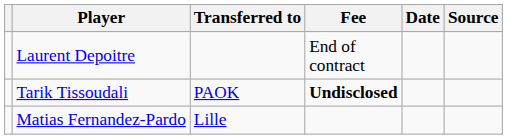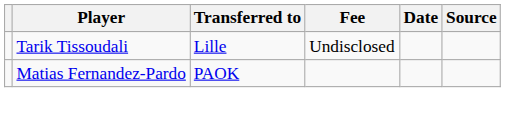 <table class="wikitable plainrowheaders sortable">
 <tr>
 <th></th>
 <th scope="col">Player</th>
 <th>Transferred to</th>
 <th style="width: 80px;">Fee</th>
 <th scope="col">Date</th>
 <th scope="col">Source</th>
 </tr>
 <tr>
 <td align="center"></td>
-<td> <a href='#'>Laurent Depoitre</a></td>
-<td></td>
-<td>End of contract</td>
-<td></td>
-<td></td>
-</tr>
-<tr>
-<td align="center"></td>
 <td> <a href='#'>Tarik Tissoudali</a></td>
-<td> <a href='#'>PAOK</a></td>
-<td><strong>Undisclosed</strong></td>
+<td> <a href='#'>Lille</a></td>
+<td>Undisclosed</td>
 <td></td>
 <td></td>
 </tr>
 <tr>
 <td align="center"></td>
 <td> <a href='#'>Matias Fernandez-Pardo</a></td>
-<td> <a href='#'>Lille</a></td>
+<td> <a href='#'>PAOK</a></td>
 <td></td>
 <td></td>
 <td></td>
 </tr>
 </table>
